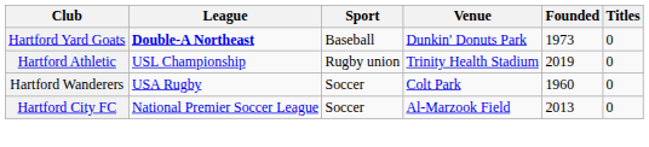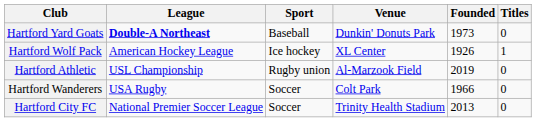 <table class="wikitable sortable">
 <tr>
 <th scope="col">Club</th>
 <th scope="col">League</th>
 <th scope="col">Sport</th>
 <th scope="col">Venue</th>
 <th scope="col">Founded</th>
 <th scope="col">Titles</th>
 </tr>
 <tr>
 <th scope="row" style="font-weight: normal;"><a href='#'>Hartford Yard Goats</a></th>
 <td><strong><a href='#'>Double-A Northeast</a></strong></td>
 <td>Baseball</td>
 <td><a href='#'>Dunkin' Donuts Park</a></td>
 <td>1973</td>
 <td>0</td>
 </tr>
 <tr>
+<th scope="row" style="font-weight: normal;"><a href='#'>Hartford Wolf Pack</a></th>
+<td><a href='#'>American Hockey League</a></td>
+<td>Ice hockey</td>
+<td><a href='#'>XL Center</a></td>
+<td>1926</td>
+<td>1</td>
+</tr>
+<tr>
 <th scope="row" style="font-weight: normal;"><a href='#'>Hartford Athletic</a></th>
 <td><a href='#'>USL Championship</a></td>
 <td>Rugby union</td>
-<td><a href='#'>Trinity Health Stadium</a></td>
+<td><a href='#'>Al-Marzook Field</a></td>
 <td>2019</td>
 <td>0</td>
 </tr>
 <tr>
 <th scope="row" style="font-weight: normal;">Hartford Wanderers</th>
 <td><a href='#'>USA Rugby</a></td>
 <td>Soccer</td>
 <td><a href='#'>Colt Park</a></td>
-<td>1960</td>
+<td>1966</td>
 <td>0</td>
 </tr>
 <tr>
 <th scope="row" style="font-weight: normal;"><a href='#'>Hartford City FC</a></th>
 <td><a href='#'>National Premier Soccer League</a></td>
 <td>Soccer</td>
-<td><a href='#'>Al-Marzook Field</a></td>
+<td><a href='#'>Trinity Health Stadium</a></td>
 <td>2013</td>
 <td>0</td>
 </tr>
 </table>
